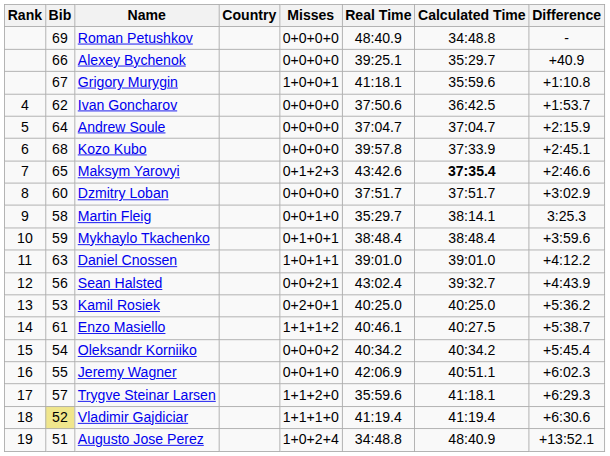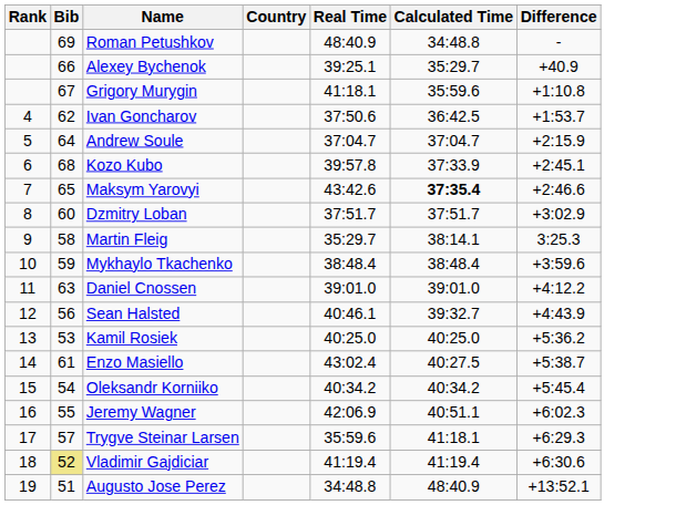 <table class="wikitable sortable" style="text-align:center">
 <tr>
 <th>Rank</th>
 <th>Bib</th>
 <th>Name</th>
 <th>Country</th>
-<th>Misses</th>
 <th>Real Time</th>
 <th>Calculated Time</th>
 <th>Difference</th>
 </tr>
 <tr>
 <td></td>
 <td>69</td>
 <td align=left><a href='#'>Roman Petushkov</a></td>
 <td align=left></td>
-<td>0+0+0+0</td>
 <td>48:40.9</td>
 <td>34:48.8</td>
 <td>-</td>
 </tr>
 <tr>
 <td></td>
 <td>66</td>
 <td align=left><a href='#'>Alexey Bychenok</a></td>
 <td align=left></td>
-<td>0+0+0+0</td>
 <td>39:25.1</td>
 <td>35:29.7</td>
 <td>+40.9</td>
 </tr>
 <tr>
 <td></td>
 <td>67</td>
 <td align=left><a href='#'>Grigory Murygin</a></td>
 <td align=left></td>
-<td>1+0+0+1</td>
 <td>41:18.1</td>
 <td>35:59.6</td>
 <td>+1:10.8</td>
 </tr>
 <tr>
 <td>4</td>
 <td>62</td>
 <td align=left><a href='#'>Ivan Goncharov</a></td>
 <td align=left></td>
-<td>0+0+0+0</td>
 <td>37:50.6</td>
 <td>36:42.5</td>
 <td>+1:53.7</td>
 </tr>
 <tr>
 <td>5</td>
 <td>64</td>
 <td align=left><a href='#'>Andrew Soule</a></td>
 <td align=left></td>
-<td>0+0+0+0</td>
 <td>37:04.7</td>
 <td>37:04.7</td>
 <td>+2:15.9</td>
 </tr>
 <tr>
 <td>6</td>
 <td>68</td>
 <td align=left><a href='#'>Kozo Kubo</a></td>
 <td align=left></td>
-<td>0+0+0+0</td>
 <td>39:57.8</td>
 <td>37:33.9</td>
 <td>+2:45.1</td>
 </tr>
 <tr>
 <td>7</td>
 <td>65</td>
 <td align=left><a href='#'>Maksym Yarovyi</a></td>
 <td align=left></td>
-<td>0+1+2+3</td>
 <td>43:42.6</td>
 <td><strong>37:35.4</strong></td>
 <td>+2:46.6</td>
 </tr>
 <tr>
 <td>8</td>
 <td>60</td>
 <td align=left><a href='#'>Dzmitry Loban</a></td>
 <td align=left></td>
-<td>0+0+0+0</td>
 <td>37:51.7</td>
 <td>37:51.7</td>
 <td>+3:02.9</td>
 </tr>
 <tr>
 <td>9</td>
 <td>58</td>
 <td align=left><a href='#'>Martin Fleig</a></td>
 <td align=left></td>
-<td>0+0+1+0</td>
 <td>35:29.7</td>
 <td>38:14.1</td>
 <td>3:25.3</td>
 </tr>
 <tr>
 <td>10</td>
 <td>59</td>
 <td align=left><a href='#'>Mykhaylo Tkachenko</a></td>
 <td align=left></td>
-<td>0+1+0+1</td>
 <td>38:48.4</td>
 <td>38:48.4</td>
 <td>+3:59.6</td>
 </tr>
 <tr>
 <td>11</td>
 <td>63</td>
 <td align=left><a href='#'>Daniel Cnossen</a></td>
 <td align=left></td>
-<td>1+0+1+1</td>
 <td>39:01.0</td>
 <td>39:01.0</td>
 <td>+4:12.2</td>
 </tr>
 <tr>
 <td>12</td>
 <td>56</td>
 <td align=left><a href='#'>Sean Halsted</a></td>
 <td align=left></td>
-<td>0+0+2+1</td>
-<td>43:02.4</td>
+<td>40:46.1</td>
 <td>39:32.7</td>
 <td>+4:43.9</td>
 </tr>
 <tr>
 <td>13</td>
 <td>53</td>
 <td align=left><a href='#'>Kamil Rosiek</a></td>
 <td align=left></td>
-<td>0+2+0+1</td>
 <td>40:25.0</td>
 <td>40:25.0</td>
 <td>+5:36.2</td>
 </tr>
 <tr>
 <td>14</td>
 <td>61</td>
 <td align=left><a href='#'>Enzo Masiello</a></td>
 <td align=left></td>
-<td>1+1+1+2</td>
-<td>40:46.1</td>
+<td>43:02.4</td>
 <td>40:27.5</td>
 <td>+5:38.7</td>
 </tr>
 <tr>
 <td>15</td>
 <td>54</td>
 <td align=left><a href='#'>Oleksandr Korniiko</a></td>
 <td align=left></td>
-<td>0+0+0+2</td>
 <td>40:34.2</td>
 <td>40:34.2</td>
 <td>+5:45.4</td>
 </tr>
 <tr>
 <td>16</td>
 <td>55</td>
 <td align=left><a href='#'>Jeremy Wagner</a></td>
 <td align=left></td>
-<td>0+0+1+0</td>
 <td>42:06.9</td>
 <td>40:51.1</td>
 <td>+6:02.3</td>
 </tr>
 <tr>
 <td>17</td>
 <td>57</td>
 <td align=left><a href='#'>Trygve Steinar Larsen</a></td>
 <td align=left></td>
-<td>1+1+2+0</td>
 <td>35:59.6</td>
 <td>41:18.1</td>
 <td>+6:29.3</td>
 </tr>
 <tr>
 <td>18</td>
 <td style="background: khaki;">52</td>
 <td align=left><a href='#'>Vladimir Gajdiciar</a></td>
 <td align=left></td>
-<td>1+1+1+0</td>
 <td>41:19.4</td>
 <td>41:19.4</td>
 <td>+6:30.6</td>
 </tr>
 <tr>
 <td>19</td>
 <td>51</td>
 <td align=left><a href='#'>Augusto Jose Perez</a></td>
 <td align=left></td>
-<td>1+0+2+4</td>
 <td>34:48.8</td>
 <td>48:40.9</td>
 <td>+13:52.1</td>
 </tr>
 </table>
